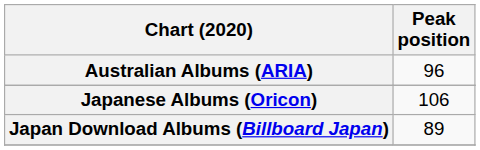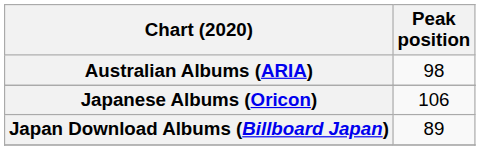 <table class="wikitable sortable plainrowheaders" style="text-align:center">
 <tr>
 <th scope="col">Chart (2020)</th>
 <th scope="col">Peak<br>position</th>
 </tr>
 <tr>
 <th scope="row">Australian Albums (<a href='#'>ARIA</a>)</th>
-<td>96</td>
+<td>98</td>
 </tr>
 <tr>
 </tr>
 <tr>
 <th scope="row">Japanese Albums (<a href='#'>Oricon</a>)</th>
 <td>106</td>
 </tr>
 <tr>
 <th scope="row">Japan Download Albums (<em><a href='#'>Billboard Japan</a></em>)</th>
 <td>89</td>
 </tr>
 <tr>
 </tr>
 <tr>
 </tr>
 <tr>
 </tr>
 <tr>
 </tr>
 <tr>
 </tr>
 <tr>
 </tr>
 <tr>
 </tr>
 </table>
